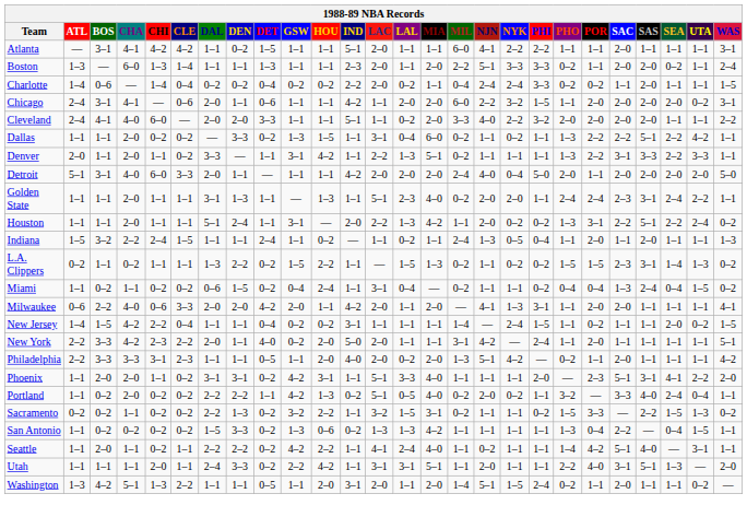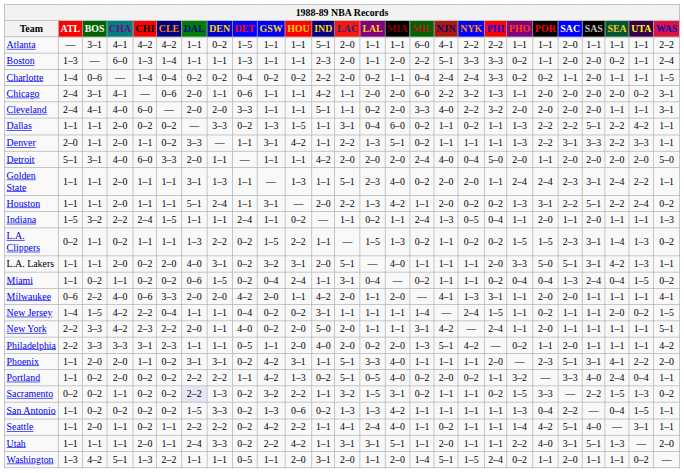 <table class="wikitable" style="font-size:95%; text-align:center;">
 <tr>
 <th colspan=26>1988-89 NBA Records</th>
 </tr>
 <tr>
 <th width=100>Team</th>
 <th style="background:#FF0000;color:#FFFFFF;width=35">ATL</th>
 <th style="background:#006400;color:#FFFFFF;width=35">BOS</th>
 <th style="background:#008080;color:#800080;width=35">CHA</th>
 <th style="background:#FF0000;color:#000000;width=35">CHI</th>
 <th style="background:#000080;color:#FF8C00;width=35">CLE</th>
 <th style="background:#008000;color:#00008B;width=35">DAL</th>
 <th style="background:#0000CD;color:#FFD700;width=35">DEN</th>
 <th style="background:#0000FF;color:#FF0000;width=35">DET</th>
 <th style="background:#0000FF;color:#FFD700;width=35">GSW</th>
 <th style="background:#FF0000;color:#FFD700;width=35">HOU</th>
 <th style="background:#000080;color:#FFD700;width=35">IND</th>
 <th style="background:#F9160D;color:#1A2E8B;width=35">LAC</th>
 <th style="background:#800080;color:#FFD700;width=35">LAL</th>
 <th style="background:#000000;color:#8B0000;width=35">MIA</th>
 <th style="background:#006400;color:#B22222;width=35">MIL</th>
 <th style="background:#B0170C;color:#00056D;width=35">NJN</th>
 <th style="background:#0000FF;color:#FF8C00;width=35">NYK</th>
 <th style="background:#FF0000;color:#0000FF;width=35">PHI</th>
 <th style="background:#800080;color:#FF4500;width=35">PHO</th>
 <th style="background:#000000;color:#FF0000;width=35">POR</th>
 <th style="background:#0000FF;color:#FFFFFF;width=35">SAC</th>
 <th style="background:#000000;color:#C0C0C0;width=35">SAS</th>
 <th style="background:#005831;color:#FFC322;width=35">SEA</th>
 <th style="background:#36004A;color:#FFFF00;width=35">UTA</th>
 <th style="background:#DC143C;color:#0000CD;width=35">WAS</th>
 </tr>
 <tr>
 <td style="text-align:left;"><a href='#'>Atlanta</a></td>
 <td>—</td>
 <td>3–1</td>
 <td>4–1</td>
 <td>4–2</td>
 <td>4–2</td>
 <td>1–1</td>
 <td>0–2</td>
 <td>1–5</td>
 <td>1–1</td>
 <td>1–1</td>
 <td>5–1</td>
 <td>2–0</td>
 <td>1–1</td>
 <td>1–1</td>
 <td>6–0</td>
 <td>4–1</td>
 <td>2–2</td>
 <td>2–2</td>
 <td>1–1</td>
 <td>1–1</td>
 <td>2–0</td>
 <td>1–1</td>
 <td>1–1</td>
 <td>1–1</td>
-<td>3–1</td>
+<td>2–2</td>
 </tr>
 <tr>
 <td style="text-align:left;"><a href='#'>Boston</a></td>
 <td>1–3</td>
 <td>—</td>
 <td>6–0</td>
 <td>1–3</td>
 <td>1–4</td>
 <td>1–1</td>
 <td>1–1</td>
 <td>1–3</td>
 <td>1–1</td>
 <td>1–1</td>
 <td>2–3</td>
 <td>2–0</td>
 <td>1–1</td>
 <td>2–0</td>
 <td>2–2</td>
 <td>5–1</td>
 <td>3–3</td>
 <td>3–3</td>
 <td>0–2</td>
 <td>1–1</td>
 <td>2–0</td>
 <td>2–0</td>
 <td>0–2</td>
 <td>1–1</td>
 <td>2–4</td>
 </tr>
 <tr>
 <td style="text-align:left;"><a href='#'>Charlotte</a></td>
 <td>1–4</td>
 <td>0–6</td>
 <td>—</td>
 <td>1–4</td>
 <td>0–4</td>
 <td>0–2</td>
 <td>0–2</td>
 <td>0–4</td>
 <td>0–2</td>
 <td>0–2</td>
 <td>2–2</td>
 <td>2–0</td>
 <td>0–2</td>
 <td>1–1</td>
 <td>0–4</td>
 <td>2–4</td>
 <td>2–4</td>
 <td>3–3</td>
 <td>0–2</td>
 <td>0–2</td>
 <td>1–1</td>
 <td>2–0</td>
 <td>1–1</td>
 <td>1–1</td>
 <td>1–5</td>
 </tr>
 <tr>
 <td style="text-align:left;"><a href='#'>Chicago</a></td>
 <td>2–4</td>
 <td>3–1</td>
 <td>4–1</td>
 <td>—</td>
 <td>0–6</td>
 <td>2–0</td>
 <td>1–1</td>
 <td>0–6</td>
 <td>1–1</td>
 <td>1–1</td>
 <td>4–2</td>
 <td>1–1</td>
 <td>2–0</td>
 <td>2–0</td>
 <td>6–0</td>
 <td>2–2</td>
 <td>3–2</td>
-<td>1–5</td>
+<td>1–3</td>
 <td>1–1</td>
 <td>2–0</td>
 <td>2–0</td>
 <td>2–0</td>
 <td>2–0</td>
 <td>0–2</td>
 <td>3–1</td>
 </tr>
 <tr>
 <td style="text-align:left;"><a href='#'>Cleveland</a></td>
 <td>2–4</td>
 <td>4–1</td>
 <td>4–0</td>
 <td>6–0</td>
 <td>—</td>
 <td>2–0</td>
 <td>2–0</td>
 <td>3–3</td>
 <td>1–1</td>
 <td>1–1</td>
 <td>5–1</td>
 <td>1–1</td>
 <td>0–2</td>
 <td>2–0</td>
 <td>3–3</td>
 <td>4–0</td>
 <td>2–2</td>
 <td>3–2</td>
 <td>2–0</td>
 <td>2–0</td>
 <td>2–0</td>
 <td>2–0</td>
 <td>1–1</td>
 <td>1–1</td>
-<td>2–2</td>
+<td>3–1</td>
 </tr>
 <tr>
 <td style="text-align:left;"><a href='#'>Dallas</a></td>
 <td>1–1</td>
 <td>1–1</td>
 <td>2–0</td>
 <td>0–2</td>
 <td>0–2</td>
 <td>—</td>
 <td>3–3</td>
 <td>0–2</td>
 <td>1–3</td>
 <td>1–5</td>
 <td>1–1</td>
 <td>3–1</td>
 <td>0–4</td>
 <td>6–0</td>
 <td>0–2</td>
 <td>1–1</td>
 <td>0–2</td>
 <td>1–1</td>
 <td>1–3</td>
 <td>2–2</td>
 <td>2–2</td>
 <td>5–1</td>
 <td>2–2</td>
 <td>4–2</td>
 <td>1–1</td>
 </tr>
 <tr>
 <td style="text-align:left;"><a href='#'>Denver</a></td>
 <td>2–0</td>
 <td>1–1</td>
 <td>2–0</td>
 <td>1–1</td>
 <td>0–2</td>
 <td>3–3</td>
 <td>—</td>
 <td>1–1</td>
 <td>3–1</td>
 <td>4–2</td>
 <td>1–1</td>
 <td>2–2</td>
 <td>1–3</td>
 <td>5–1</td>
 <td>0–2</td>
 <td>1–1</td>
 <td>1–1</td>
 <td>1–1</td>
 <td>1–3</td>
 <td>2–2</td>
 <td>3–1</td>
 <td>3–3</td>
 <td>2–2</td>
 <td>3–3</td>
 <td>1–1</td>
 </tr>
 <tr>
 <td style="text-align:left;"><a href='#'>Detroit</a></td>
 <td>5–1</td>
 <td>3–1</td>
 <td>4–0</td>
 <td>6–0</td>
 <td>3–3</td>
 <td>2–0</td>
 <td>1–1</td>
 <td>—</td>
 <td>1–1</td>
 <td>1–1</td>
 <td>4–2</td>
 <td>2–0</td>
 <td>2–0</td>
 <td>2–0</td>
 <td>2–4</td>
 <td>4–0</td>
 <td>0–4</td>
 <td>5–0</td>
 <td>2–0</td>
 <td>1–1</td>
 <td>2–0</td>
 <td>2–0</td>
 <td>2–0</td>
 <td>2–0</td>
 <td>5–0</td>
 </tr>
 <tr>
 <td style="text-align:left;"><a href='#'>Golden State</a></td>
 <td>1–1</td>
 <td>1–1</td>
 <td>2–0</td>
 <td>1–1</td>
 <td>1–1</td>
 <td>3–1</td>
 <td>1–3</td>
 <td>1–1</td>
 <td>—</td>
 <td>1–3</td>
 <td>1–1</td>
 <td>5–1</td>
 <td>2–3</td>
 <td>4–0</td>
 <td>0–2</td>
 <td>2–0</td>
 <td>2–0</td>
 <td>1–1</td>
 <td>2–4</td>
 <td>2–4</td>
 <td>2–3</td>
 <td>3–1</td>
 <td>2–4</td>
 <td>2–2</td>
 <td>1–1</td>
 </tr>
 <tr>
 <td style="text-align:left;"><a href='#'>Houston</a></td>
 <td>1–1</td>
 <td>1–1</td>
 <td>2–0</td>
 <td>1–1</td>
 <td>1–1</td>
 <td>5–1</td>
 <td>2–4</td>
 <td>1–1</td>
 <td>3–1</td>
 <td>—</td>
 <td>2–0</td>
 <td>2–2</td>
 <td>1–3</td>
 <td>4–2</td>
 <td>1–1</td>
 <td>2–0</td>
 <td>0–2</td>
 <td>0–2</td>
 <td>1–3</td>
 <td>3–1</td>
 <td>2–2</td>
 <td>5–1</td>
 <td>2–2</td>
 <td>2–4</td>
 <td>0–2</td>
 </tr>
 <tr>
 <td style="text-align:left;"><a href='#'>Indiana</a></td>
 <td>1–5</td>
 <td>3–2</td>
 <td>2–2</td>
 <td>2–4</td>
 <td>1–5</td>
 <td>1–1</td>
 <td>1–1</td>
 <td>2–4</td>
 <td>1–1</td>
 <td>0–2</td>
 <td>—</td>
 <td>1–1</td>
 <td>0–2</td>
 <td>1–1</td>
 <td>2–4</td>
 <td>1–3</td>
 <td>0–5</td>
 <td>0–4</td>
 <td>1–1</td>
 <td>2–0</td>
 <td>1–1</td>
 <td>2–0</td>
 <td>1–1</td>
 <td>1–1</td>
 <td>1–3</td>
 </tr>
 <tr>
 <td style="text-align:left;"><a href='#'>L.A. Clippers</a></td>
 <td>0–2</td>
 <td>1–1</td>
 <td>0–2</td>
 <td>1–1</td>
 <td>1–1</td>
 <td>1–3</td>
 <td>2–2</td>
 <td>0–2</td>
 <td>1–5</td>
 <td>2–2</td>
 <td>1–1</td>
 <td>—</td>
 <td>1–5</td>
 <td>1–3</td>
 <td>0–2</td>
 <td>1–1</td>
 <td>0–2</td>
 <td>0–2</td>
 <td>1–5</td>
 <td>1–5</td>
 <td>2–3</td>
 <td>3–1</td>
 <td>1–4</td>
 <td>1–3</td>
 <td>0–2</td>
+</tr>
+<tr>
+<td style="text-align:left;">L.A. Lakers</td>
+<td>1–1</td>
+<td>1–1</td>
+<td>2–0</td>
+<td>0–2</td>
+<td>2–0</td>
+<td>4–0</td>
+<td>3–1</td>
+<td>0–2</td>
+<td>3–2</td>
+<td>3–1</td>
+<td>2–0</td>
+<td>5–1</td>
+<td>—</td>
+<td>4–0</td>
+<td>1–1</td>
+<td>1–1</td>
+<td>1–1</td>
+<td>2–0</td>
+<td>3–3</td>
+<td>5–0</td>
+<td>5–1</td>
+<td>3–1</td>
+<td>4–2</td>
+<td>1–3</td>
+<td>1–1</td>
 </tr>
 <tr>
 <td style="text-align:left;"><a href='#'>Miami</a></td>
 <td>1–1</td>
 <td>0–2</td>
 <td>1–1</td>
 <td>0–2</td>
 <td>0–2</td>
 <td>0–6</td>
 <td>1–5</td>
 <td>0–2</td>
 <td>0–4</td>
 <td>2–4</td>
 <td>1–1</td>
 <td>3–1</td>
 <td>0–4</td>
 <td>—</td>
 <td>0–2</td>
 <td>1–1</td>
 <td>1–1</td>
 <td>0–2</td>
 <td>0–4</td>
 <td>0–4</td>
 <td>1–3</td>
 <td>2–4</td>
 <td>0–4</td>
 <td>1–5</td>
 <td>0–2</td>
 </tr>
 <tr>
 <td style="text-align:left;"><a href='#'>Milwaukee</a></td>
 <td>0–6</td>
 <td>2–2</td>
 <td>4–0</td>
 <td>0–6</td>
 <td>3–3</td>
 <td>2–0</td>
 <td>2–0</td>
 <td>4–2</td>
 <td>2–0</td>
 <td>1–1</td>
 <td>4–2</td>
 <td>2–0</td>
 <td>1–1</td>
 <td>2–0</td>
 <td>—</td>
 <td>4–1</td>
 <td>1–3</td>
 <td>3–1</td>
 <td>1–1</td>
 <td>2–0</td>
 <td>2–0</td>
 <td>1–1</td>
 <td>1–1</td>
 <td>1–1</td>
 <td>4–1</td>
 </tr>
 <tr>
 <td style="text-align:left;"><a href='#'>New Jersey</a></td>
 <td>1–4</td>
 <td>1–5</td>
 <td>4–2</td>
 <td>2–2</td>
 <td>0–4</td>
 <td>1–1</td>
 <td>1–1</td>
 <td>0–4</td>
 <td>0–2</td>
 <td>0–2</td>
 <td>3–1</td>
 <td>1–1</td>
 <td>1–1</td>
 <td>1–1</td>
 <td>1–4</td>
 <td>—</td>
 <td>2–4</td>
 <td>1–5</td>
 <td>1–1</td>
 <td>0–2</td>
 <td>1–1</td>
 <td>1–1</td>
 <td>2–0</td>
 <td>0–2</td>
 <td>1–5</td>
 </tr>
 <tr>
 <td style="text-align:left;"><a href='#'>New York</a></td>
 <td>2–2</td>
 <td>3–3</td>
 <td>4–2</td>
 <td>2–3</td>
 <td>2–2</td>
 <td>2–0</td>
 <td>1–1</td>
 <td>4–0</td>
 <td>0–2</td>
 <td>2–0</td>
 <td>5–0</td>
 <td>2–0</td>
 <td>1–1</td>
 <td>1–1</td>
 <td>3–1</td>
 <td>4–2</td>
 <td>—</td>
 <td>2–4</td>
 <td>1–1</td>
 <td>2–0</td>
 <td>1–1</td>
 <td>1–1</td>
 <td>1–1</td>
 <td>1–1</td>
 <td>5–1</td>
 </tr>
 <tr>
 <td style="text-align:left;"><a href='#'>Philadelphia</a></td>
 <td>2–2</td>
 <td>3–3</td>
 <td>3–3</td>
 <td>3–1</td>
 <td>2–3</td>
 <td>1–1</td>
 <td>1–1</td>
 <td>0–5</td>
 <td>1–1</td>
 <td>2–0</td>
 <td>4–0</td>
 <td>2–0</td>
 <td>0–2</td>
 <td>2–0</td>
 <td>1–3</td>
 <td>5–1</td>
 <td>4–2</td>
 <td>—</td>
 <td>0–2</td>
 <td>1–1</td>
 <td>2–0</td>
 <td>1–1</td>
 <td>1–1</td>
 <td>1–1</td>
 <td>4–2</td>
 </tr>
 <tr>
 <td style="text-align:left;"><a href='#'>Phoenix</a></td>
 <td>1–1</td>
 <td>2–0</td>
 <td>2–0</td>
 <td>1–1</td>
 <td>0–2</td>
 <td>3–1</td>
 <td>3–1</td>
 <td>0–2</td>
 <td>4–2</td>
 <td>3–1</td>
 <td>1–1</td>
 <td>5–1</td>
 <td>3–3</td>
 <td>4–0</td>
 <td>1–1</td>
 <td>1–1</td>
 <td>1–1</td>
 <td>2–0</td>
 <td>—</td>
 <td>2–3</td>
 <td>5–1</td>
 <td>3–1</td>
 <td>4–1</td>
 <td>2–2</td>
 <td>2–0</td>
 </tr>
 <tr>
 <td style="text-align:left;"><a href='#'>Portland</a></td>
 <td>1–1</td>
 <td>0–2</td>
 <td>2–0</td>
 <td>0–2</td>
 <td>0–2</td>
 <td>2–2</td>
 <td>2–2</td>
 <td>1–1</td>
 <td>4–2</td>
 <td>1–3</td>
 <td>0–2</td>
 <td>5–1</td>
 <td>0–5</td>
 <td>4–0</td>
 <td>0–2</td>
 <td>2–0</td>
 <td>0–2</td>
 <td>1–1</td>
 <td>3–2</td>
 <td>—</td>
 <td>3–3</td>
 <td>4–0</td>
 <td>2–4</td>
 <td>0–4</td>
 <td>1–1</td>
 </tr>
 <tr>
 <td style="text-align:left;"><a href='#'>Sacramento</a></td>
 <td>0–2</td>
 <td>0–2</td>
 <td>1–1</td>
 <td>0–2</td>
 <td>0–2</td>
-<td>2–2</td>
+<td style="background: lavender;">2–2</td>
 <td>1–3</td>
 <td>0–2</td>
 <td>3–2</td>
 <td>2–2</td>
 <td>1–1</td>
 <td>3–2</td>
 <td>1–5</td>
 <td>3–1</td>
 <td>0–2</td>
 <td>1–1</td>
 <td>1–1</td>
 <td>0–2</td>
 <td>1–5</td>
 <td>3–3</td>
 <td>—</td>
 <td>2–2</td>
 <td>1–5</td>
 <td>1–3</td>
 <td>0–2</td>
 </tr>
 <tr>
 <td style="text-align:left;"><a href='#'>San Antonio</a></td>
 <td>1–1</td>
 <td>0–2</td>
 <td>0–2</td>
 <td>0–2</td>
 <td>0–2</td>
 <td>1–5</td>
 <td>3–3</td>
 <td>0–2</td>
 <td>1–3</td>
 <td>0–6</td>
 <td>0–2</td>
 <td>1–3</td>
 <td>1–3</td>
 <td>4–2</td>
 <td>1–1</td>
 <td>1–1</td>
 <td>1–1</td>
 <td>1–1</td>
 <td>1–3</td>
 <td>0–4</td>
 <td>2–2</td>
 <td>—</td>
 <td>0–4</td>
 <td>1–5</td>
 <td>1–1</td>
 </tr>
 <tr>
 <td style="text-align:left;"><a href='#'>Seattle</a></td>
 <td>1–1</td>
 <td>2–0</td>
 <td>1–1</td>
 <td>0–2</td>
 <td>1–1</td>
 <td>2–2</td>
 <td>2–2</td>
 <td>0–2</td>
 <td>4–2</td>
 <td>2–2</td>
 <td>1–1</td>
 <td>4–1</td>
 <td>2–4</td>
 <td>4–0</td>
 <td>1–1</td>
 <td>0–2</td>
 <td>1–1</td>
 <td>1–1</td>
 <td>1–4</td>
 <td>4–2</td>
 <td>5–1</td>
 <td>4–0</td>
 <td>—</td>
 <td>3–1</td>
 <td>1–1</td>
 </tr>
 <tr>
 <td style="text-align:left;"><a href='#'>Utah</a></td>
 <td>1–1</td>
 <td>1–1</td>
 <td>1–1</td>
 <td>2–0</td>
 <td>1–1</td>
 <td>2–4</td>
 <td>3–3</td>
 <td>0–2</td>
 <td>2–2</td>
 <td>4–2</td>
 <td>1–1</td>
 <td>3–1</td>
 <td>3–1</td>
 <td>5–1</td>
 <td>1–1</td>
 <td>2–0</td>
 <td>1–1</td>
 <td>1–1</td>
 <td>2–2</td>
 <td>4–0</td>
 <td>3–1</td>
 <td>5–1</td>
 <td>1–3</td>
 <td>—</td>
 <td>2–0</td>
 </tr>
 <tr>
 <td style="text-align:left;"><a href='#'>Washington</a></td>
 <td>1–3</td>
 <td>4–2</td>
 <td>5–1</td>
 <td>1–3</td>
 <td>2–2</td>
 <td>1–1</td>
 <td>1–1</td>
 <td>0–5</td>
 <td>1–1</td>
 <td>2–0</td>
 <td>3–1</td>
 <td>2–0</td>
 <td>1–1</td>
 <td>2–0</td>
 <td>1–4</td>
 <td>5–1</td>
 <td>1–5</td>
 <td>2–4</td>
 <td>0–2</td>
 <td>1–1</td>
 <td>2–0</td>
 <td>1–1</td>
 <td>1–1</td>
 <td>0–2</td>
 <td>—</td>
 </tr>
 </table>
